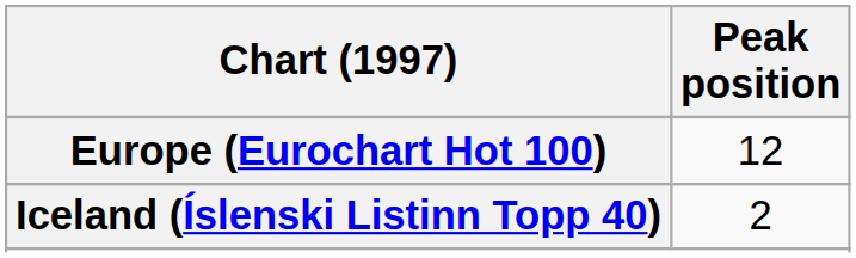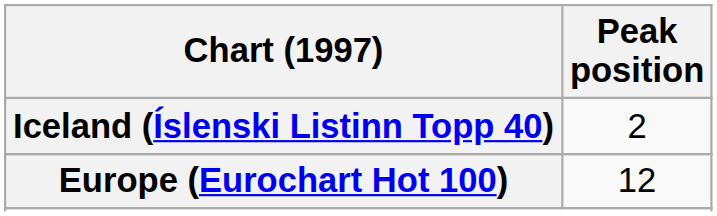 <table class="wikitable sortable plainrowheaders" style="text-align:center">
 <tr>
 <th>Chart (1997)</th>
 <th>Peak<br>position</th>
 </tr>
 <tr>
 </tr>
 <tr>
 </tr>
 <tr>
 </tr>
 <tr>
 </tr>
 <tr>
-<th scope="row">Europe (<a href='#'>Eurochart Hot 100</a>)</th>
-<td>12</td>
+<th scope="row">Iceland (<a href='#'>Íslenski Listinn Topp 40</a>)</th>
+<td>2</td>
 </tr>
 <tr>
 </tr>
 <tr>
-<th scope="row">Iceland (<a href='#'>Íslenski Listinn Topp 40</a>)</th>
-<td>2</td>
+<th scope="row">Europe (<a href='#'>Eurochart Hot 100</a>)</th>
+<td>12</td>
 </tr>
 <tr>
 </tr>
 <tr>
 </tr>
 <tr>
 </tr>
 <tr>
 </tr>
 <tr>
 </tr>
 <tr>
 </tr>
 <tr>
 </tr>
 <tr>
 </tr>
 <tr>
 </tr>
 <tr>
 </tr>
 </table>
